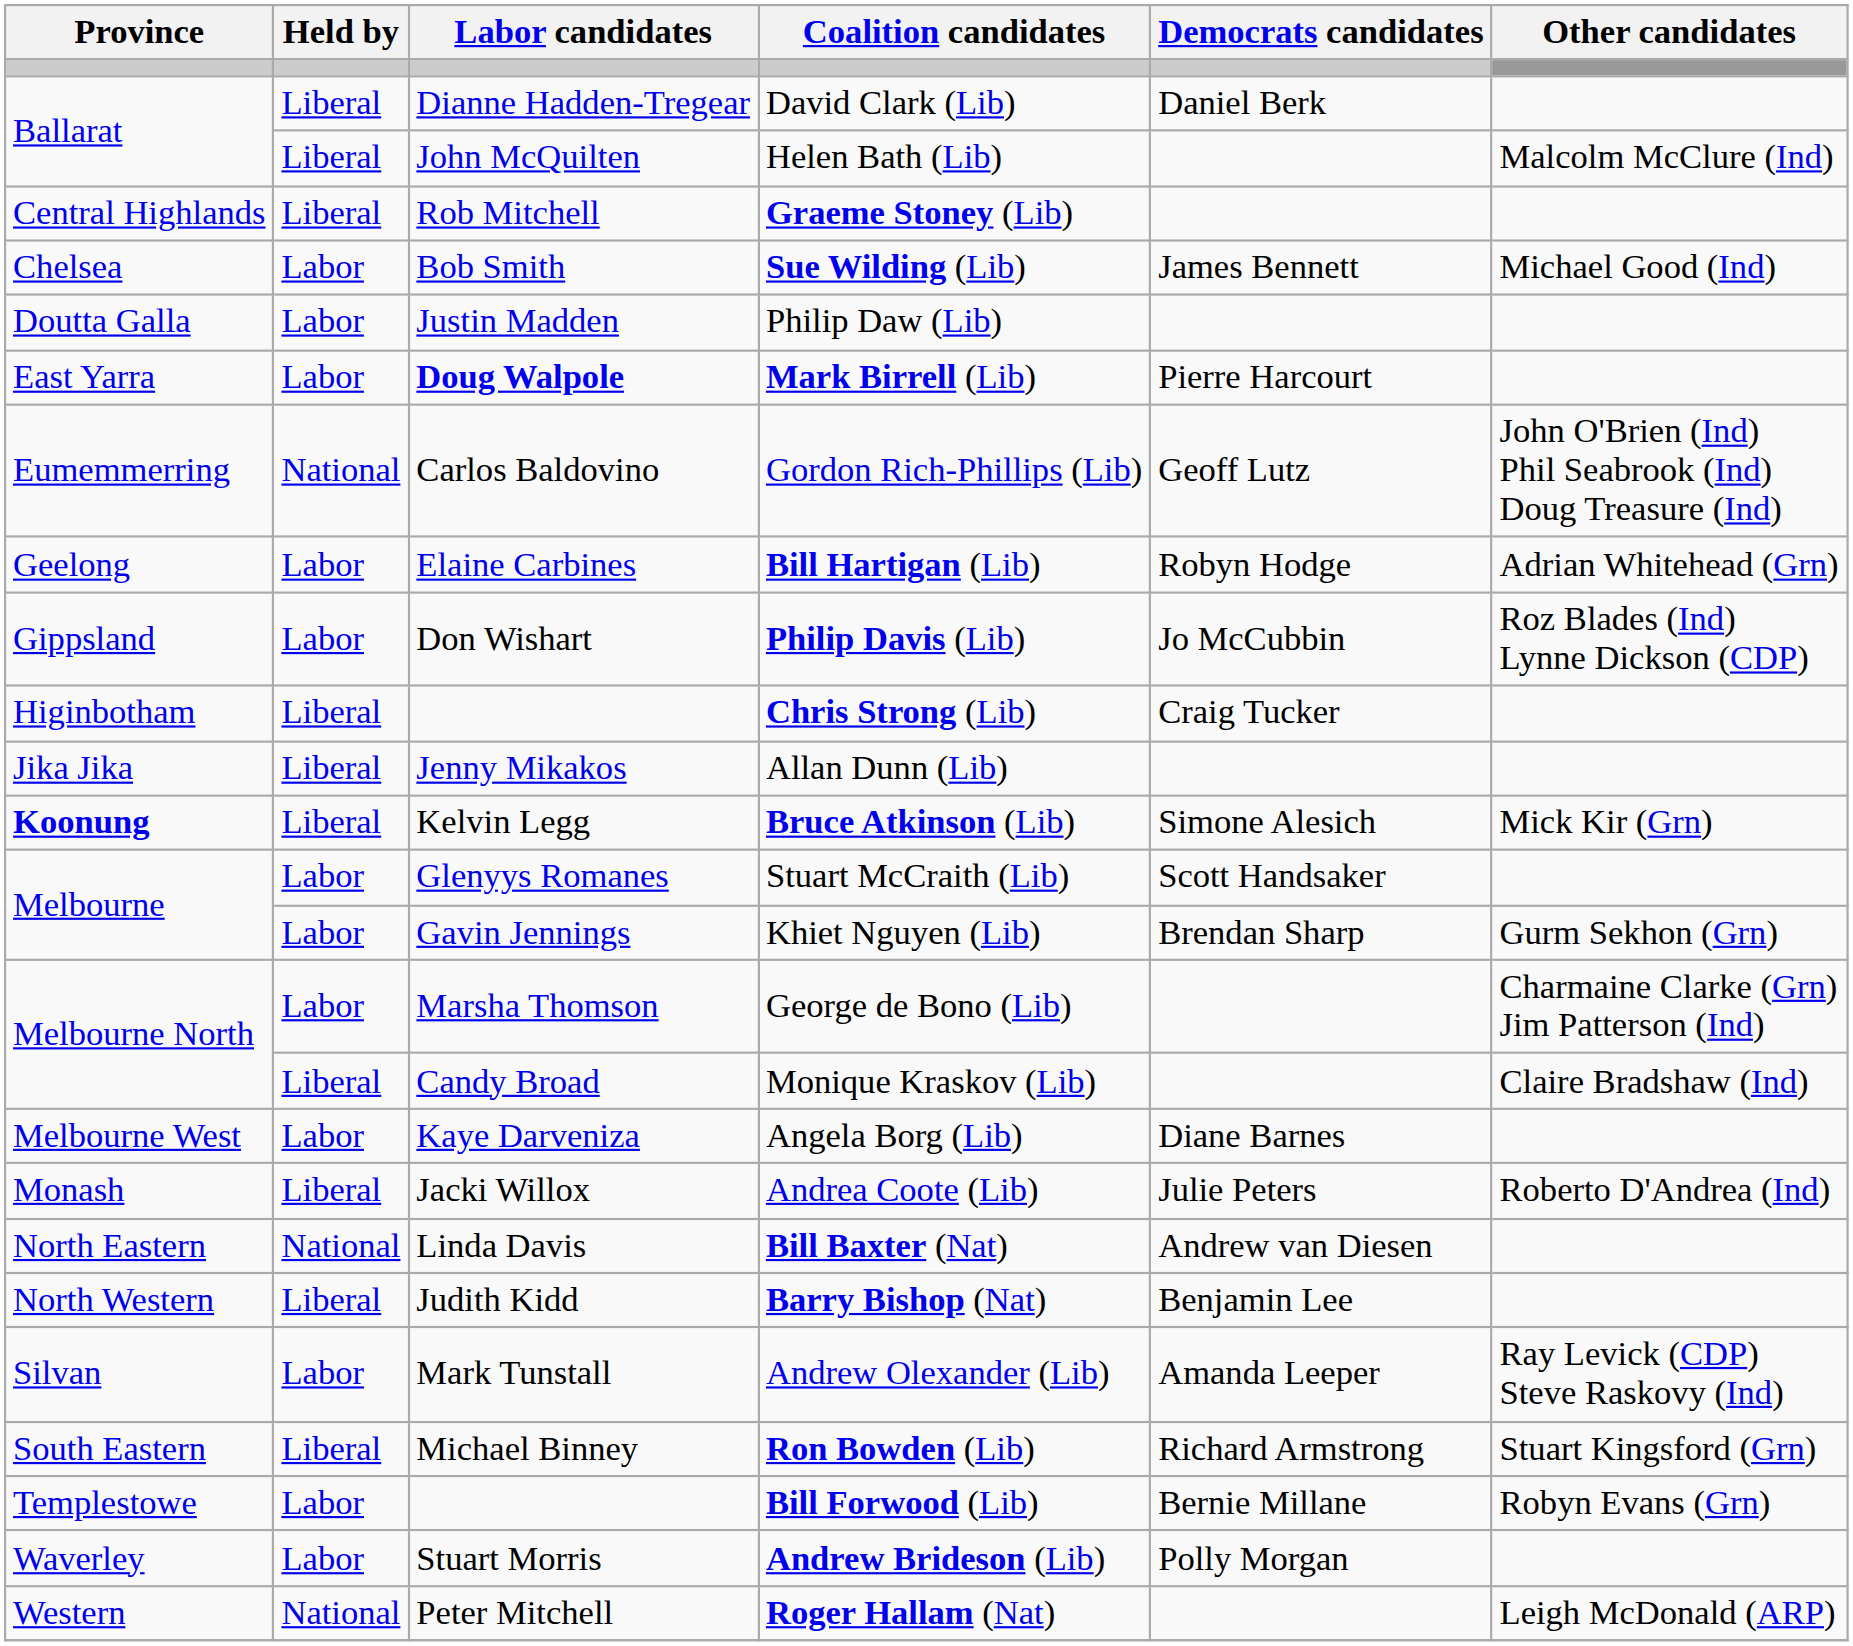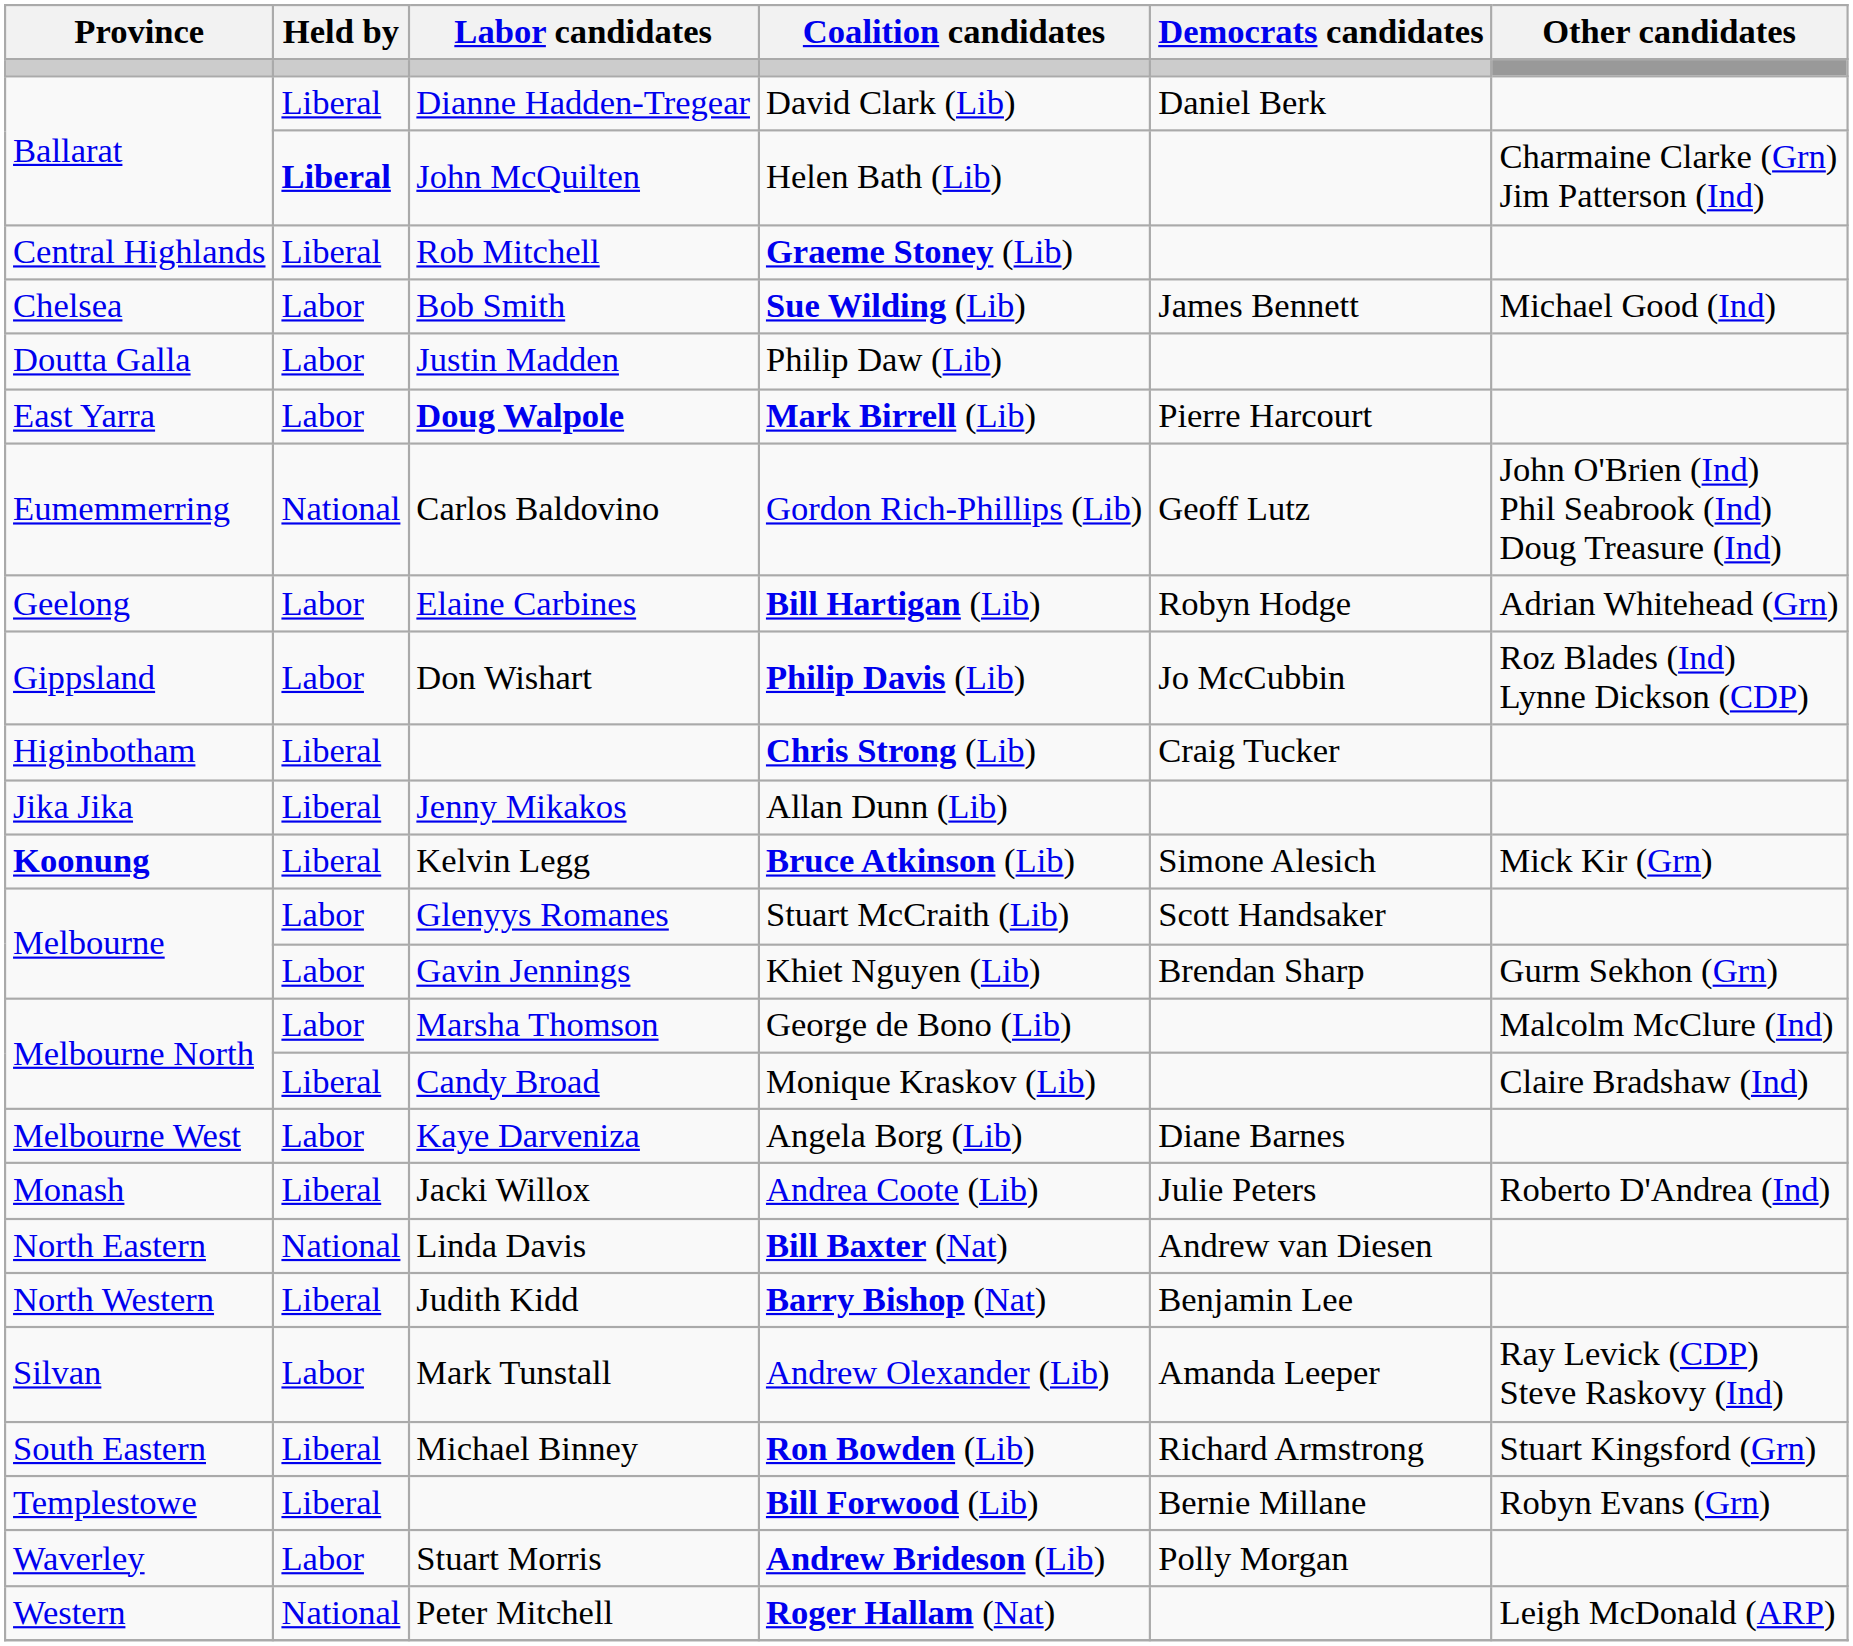 <table class="wikitable">
 <tr>
 <th>Province</th>
 <th>Held by</th>
 <th><a href='#'>Labor</a> candidates</th>
 <th><a href='#'>Coalition</a> candidates</th>
 <th><a href='#'>Democrats</a> candidates</th>
 <th>Other candidates</th>
 </tr>
 <tr bgcolor="#cccccc">
 <td></td>
 <td></td>
 <td></td>
 <td></td>
 <td></td>
 <td bgcolor="#999999"></td>
 </tr>
 <tr>
 <td rowspan="2"><a href='#'>Ballarat</a></td>
 <td><a href='#'>Liberal</a></td>
 <td><a href='#'>Dianne Hadden-Tregear</a></td>
 <td>David Clark (<a href='#'>Lib</a>)</td>
 <td>Daniel Berk</td>
 <td></td>
 </tr>
 <tr>
-<td><a href='#'>Liberal</a></td>
+<td><strong><a href='#'>Liberal</a></strong></td>
 <td><a href='#'>John McQuilten</a></td>
 <td>Helen Bath (<a href='#'>Lib</a>)</td>
 <td></td>
-<td>Malcolm McClure (<a href='#'>Ind</a>)</td>
+<td>Charmaine Clarke (<a href='#'>Grn</a>) <br> Jim Patterson (<a href='#'>Ind</a>)</td>
 </tr>
 <tr>
 <td><a href='#'>Central Highlands</a></td>
 <td><a href='#'>Liberal</a></td>
 <td><a href='#'>Rob Mitchell</a></td>
 <td><strong><a href='#'>Graeme Stoney</a></strong> (<a href='#'>Lib</a>)</td>
 <td></td>
 <td></td>
 </tr>
 <tr>
 <td><a href='#'>Chelsea</a></td>
 <td><a href='#'>Labor</a></td>
 <td><a href='#'>Bob Smith</a></td>
 <td><strong><a href='#'>Sue Wilding</a></strong> (<a href='#'>Lib</a>)</td>
 <td>James Bennett</td>
 <td>Michael Good (<a href='#'>Ind</a>)</td>
 </tr>
 <tr>
 <td><a href='#'>Doutta Galla</a></td>
 <td><a href='#'>Labor</a></td>
 <td><a href='#'>Justin Madden</a></td>
 <td>Philip Daw (<a href='#'>Lib</a>)</td>
 <td></td>
 <td></td>
 </tr>
 <tr>
 <td><a href='#'>East Yarra</a></td>
 <td><a href='#'>Labor</a></td>
 <td><strong><a href='#'>Doug Walpole</a></strong></td>
 <td><strong><a href='#'>Mark Birrell</a></strong> (<a href='#'>Lib</a>)</td>
 <td>Pierre Harcourt</td>
 <td></td>
 </tr>
 <tr>
 <td><a href='#'>Eumemmerring</a></td>
 <td><a href='#'>National</a></td>
 <td>Carlos Baldovino</td>
 <td><a href='#'>Gordon Rich-Phillips</a> (<a href='#'>Lib</a>)</td>
 <td>Geoff Lutz</td>
 <td>John O'Brien (<a href='#'>Ind</a>) <br> Phil Seabrook (<a href='#'>Ind</a>) <br> Doug Treasure (<a href='#'>Ind</a>)</td>
 </tr>
 <tr>
 <td><a href='#'>Geelong</a></td>
 <td><a href='#'>Labor</a></td>
 <td><a href='#'>Elaine Carbines</a></td>
 <td><strong><a href='#'>Bill Hartigan</a></strong> (<a href='#'>Lib</a>)</td>
 <td>Robyn Hodge</td>
 <td>Adrian Whitehead (<a href='#'>Grn</a>)</td>
 </tr>
 <tr>
 <td><a href='#'>Gippsland</a></td>
 <td><a href='#'>Labor</a></td>
 <td>Don Wishart</td>
 <td><strong><a href='#'>Philip Davis</a></strong> (<a href='#'>Lib</a>)</td>
 <td>Jo McCubbin</td>
 <td>Roz Blades (<a href='#'>Ind</a>) <br> Lynne Dickson (<a href='#'>CDP</a>)</td>
 </tr>
 <tr>
 <td><a href='#'>Higinbotham</a></td>
 <td><a href='#'>Liberal</a></td>
 <td></td>
 <td><strong><a href='#'>Chris Strong</a></strong> (<a href='#'>Lib</a>)</td>
 <td>Craig Tucker</td>
 <td></td>
 </tr>
 <tr>
 <td><a href='#'>Jika Jika</a></td>
 <td><a href='#'>Liberal</a></td>
 <td><a href='#'>Jenny Mikakos</a></td>
 <td>Allan Dunn (<a href='#'>Lib</a>)</td>
 <td></td>
 <td></td>
 </tr>
 <tr>
 <td><strong><a href='#'>Koonung</a></strong></td>
 <td><a href='#'>Liberal</a></td>
 <td>Kelvin Legg</td>
 <td><strong><a href='#'>Bruce Atkinson</a></strong> (<a href='#'>Lib</a>)</td>
 <td>Simone Alesich</td>
 <td>Mick Kir (<a href='#'>Grn</a>)</td>
 </tr>
 <tr>
 <td rowspan="2"><a href='#'>Melbourne</a></td>
 <td><a href='#'>Labor</a></td>
 <td><a href='#'>Glenyys Romanes</a></td>
 <td>Stuart McCraith (<a href='#'>Lib</a>)</td>
 <td>Scott Handsaker</td>
 <td></td>
 </tr>
 <tr>
 <td><a href='#'>Labor</a></td>
 <td><a href='#'>Gavin Jennings</a></td>
 <td>Khiet Nguyen (<a href='#'>Lib</a>)</td>
 <td>Brendan Sharp</td>
 <td>Gurm Sekhon (<a href='#'>Grn</a>)</td>
 </tr>
 <tr>
 <td rowspan="2"><a href='#'>Melbourne North</a></td>
 <td><a href='#'>Labor</a></td>
 <td><a href='#'>Marsha Thomson</a></td>
 <td>George de Bono (<a href='#'>Lib</a>)</td>
 <td></td>
-<td>Charmaine Clarke (<a href='#'>Grn</a>) <br> Jim Patterson (<a href='#'>Ind</a>)</td>
+<td>Malcolm McClure (<a href='#'>Ind</a>)</td>
 </tr>
 <tr>
 <td><a href='#'>Liberal</a></td>
 <td><a href='#'>Candy Broad</a></td>
 <td>Monique Kraskov (<a href='#'>Lib</a>)</td>
 <td></td>
 <td>Claire Bradshaw (<a href='#'>Ind</a>)</td>
 </tr>
 <tr>
 <td><a href='#'>Melbourne West</a></td>
 <td><a href='#'>Labor</a></td>
 <td><a href='#'>Kaye Darveniza</a></td>
 <td>Angela Borg (<a href='#'>Lib</a>)</td>
 <td>Diane Barnes</td>
 <td></td>
 </tr>
 <tr>
 <td><a href='#'>Monash</a></td>
 <td><a href='#'>Liberal</a></td>
 <td>Jacki Willox</td>
 <td><a href='#'>Andrea Coote</a> (<a href='#'>Lib</a>)</td>
 <td>Julie Peters</td>
 <td>Roberto D'Andrea (<a href='#'>Ind</a>)</td>
 </tr>
 <tr>
 <td><a href='#'>North Eastern</a></td>
 <td><a href='#'>National</a></td>
 <td>Linda Davis</td>
 <td><strong><a href='#'>Bill Baxter</a></strong> (<a href='#'>Nat</a>)</td>
 <td>Andrew van Diesen</td>
 <td></td>
 </tr>
 <tr>
 <td><a href='#'>North Western</a></td>
 <td><a href='#'>Liberal</a></td>
 <td>Judith Kidd</td>
 <td><strong><a href='#'>Barry Bishop</a></strong> (<a href='#'>Nat</a>)</td>
 <td>Benjamin Lee</td>
 <td></td>
 </tr>
 <tr>
 <td><a href='#'>Silvan</a></td>
 <td><a href='#'>Labor</a></td>
 <td>Mark Tunstall</td>
 <td><a href='#'>Andrew Olexander</a> (<a href='#'>Lib</a>)</td>
 <td>Amanda Leeper</td>
 <td>Ray Levick (<a href='#'>CDP</a>) <br> Steve Raskovy (<a href='#'>Ind</a>)</td>
 </tr>
 <tr>
 <td><a href='#'>South Eastern</a></td>
 <td><a href='#'>Liberal</a></td>
 <td>Michael Binney</td>
 <td><strong><a href='#'>Ron Bowden</a></strong> (<a href='#'>Lib</a>)</td>
 <td>Richard Armstrong</td>
 <td>Stuart Kingsford (<a href='#'>Grn</a>)</td>
 </tr>
 <tr>
 <td><a href='#'>Templestowe</a></td>
-<td><a href='#'>Labor</a></td>
+<td><a href='#'>Liberal</a></td>
 <td></td>
 <td><strong><a href='#'>Bill Forwood</a></strong> (<a href='#'>Lib</a>)</td>
 <td>Bernie Millane</td>
 <td>Robyn Evans (<a href='#'>Grn</a>)</td>
 </tr>
 <tr>
 <td><a href='#'>Waverley</a></td>
 <td><a href='#'>Labor</a></td>
 <td>Stuart Morris</td>
 <td><strong><a href='#'>Andrew Brideson</a></strong> (<a href='#'>Lib</a>)</td>
 <td>Polly Morgan</td>
 <td></td>
 </tr>
 <tr>
 <td><a href='#'>Western</a></td>
 <td><a href='#'>National</a></td>
 <td>Peter Mitchell</td>
 <td><strong><a href='#'>Roger Hallam</a></strong> (<a href='#'>Nat</a>)</td>
 <td></td>
 <td>Leigh McDonald (<a href='#'>ARP</a>)</td>
 </tr>
 <tr>
 </tr>
 </table>
